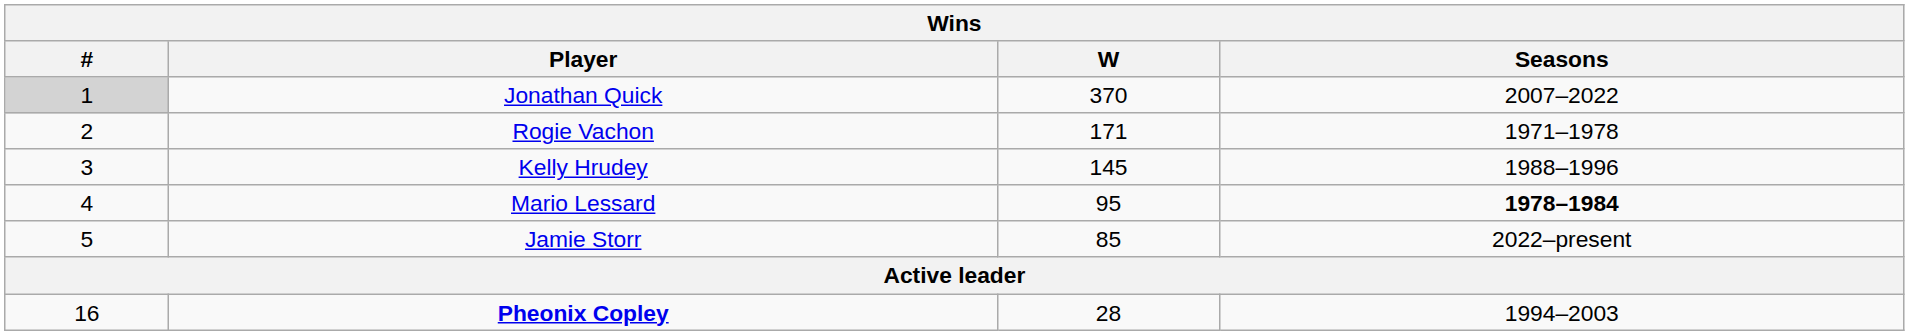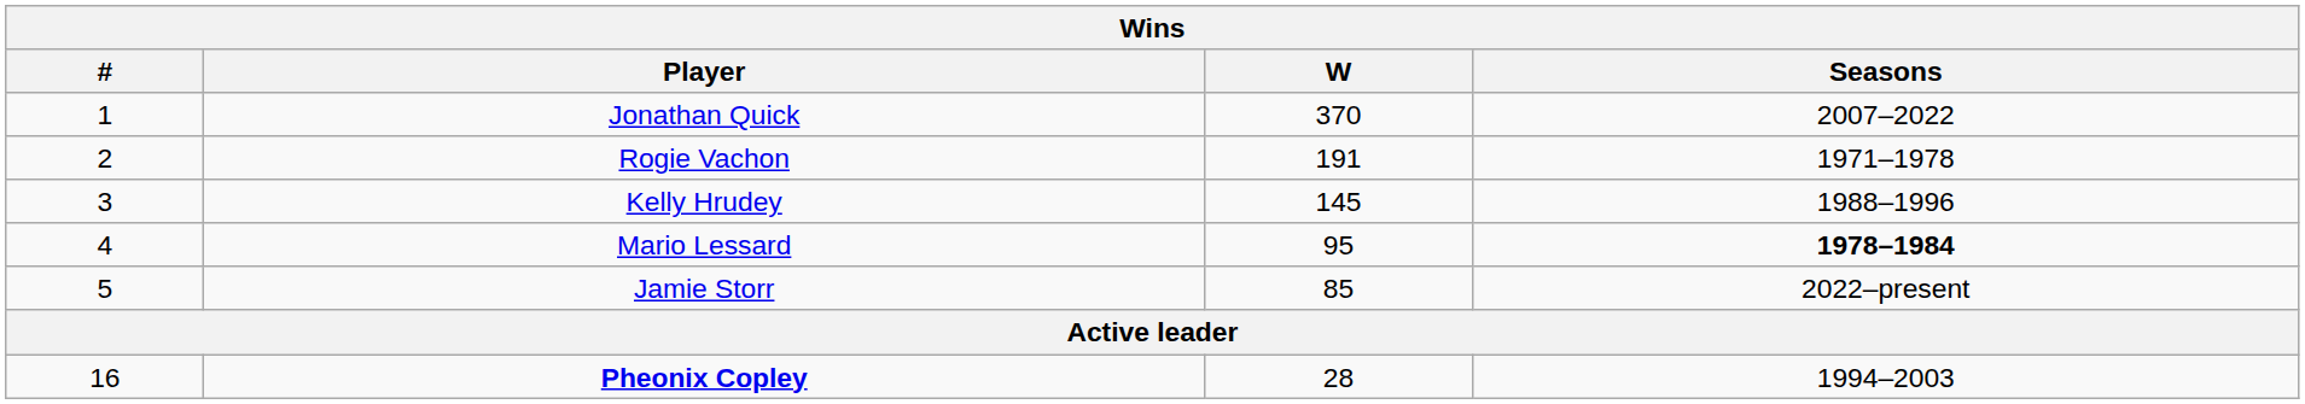 <table class="wikitable" style="text-align: center; font-size: 95%" width="80%">
 <tr>
 <th colspan="4">Wins</th>
 </tr>
 <tr>
 <th>#</th>
 <th>Player</th>
 <th>W</th>
 <th>Seasons</th>
 </tr>
 <tr>
-<td style="background: lightgrey;">1</td>
+<td>1</td>
 <td><a href='#'>Jonathan Quick</a></td>
 <td>370</td>
 <td>2007–2022</td>
 </tr>
 <tr>
 <td>2</td>
 <td><a href='#'>Rogie Vachon</a></td>
-<td>171</td>
+<td>191</td>
 <td>1971–1978</td>
 </tr>
 <tr>
 <td>3</td>
 <td><a href='#'>Kelly Hrudey</a></td>
 <td>145</td>
 <td>1988–1996</td>
 </tr>
 <tr>
 <td>4</td>
 <td><a href='#'>Mario Lessard</a></td>
 <td>95</td>
 <td><strong>1978–1984</strong></td>
 </tr>
 <tr>
 <td>5</td>
 <td><a href='#'>Jamie Storr</a></td>
 <td>85</td>
 <td>2022–present</td>
 </tr>
 <tr>
 <th colspan="4">Active leader</th>
 </tr>
 <tr>
 <td>16</td>
 <td><strong><a href='#'>Pheonix Copley</a></strong></td>
 <td>28</td>
 <td>1994–2003</td>
 </tr>
 </table>
